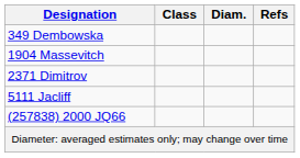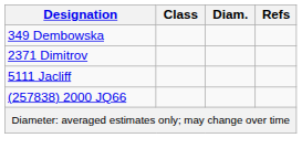 <table class="wikitable">
 <tr>
 <th><a href='#'>Designation</a></th>
 <th>Class</th>
 <th>Diam.</th>
 <th>Refs</th>
 </tr>
 <tr>
 <td><a href='#'>349 Dembowska</a></td>
-<td></td>
-<td></td>
-<td></td>
-</tr>
-<tr>
-<td><a href='#'>1904 Massevitch</a></td>
 <td></td>
 <td></td>
 <td></td>
 </tr>
 <tr>
 <td><a href='#'>2371 Dimitrov</a></td>
 <td></td>
 <td></td>
 <td></td>
 </tr>
 <tr>
 <td><a href='#'>5111 Jacliff</a></td>
 <td></td>
 <td></td>
 <td></td>
 </tr>
 <tr>
 <td><a href='#'>(257838) 2000 JQ66</a></td>
 <td></td>
 <td></td>
 <td></td>
 </tr>
 <tr>
 <th colspan=4 style="font-weight: normal; padding: 8px; font-size: smaller;">Diameter: averaged estimates only; may change over time</th>
 </tr>
 </table>
